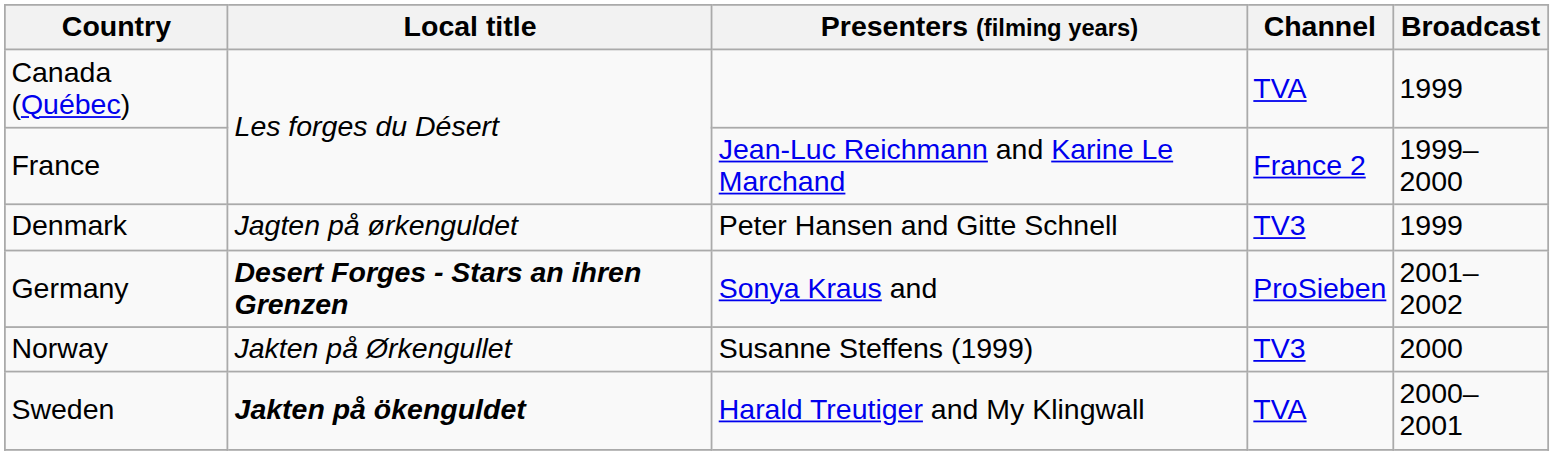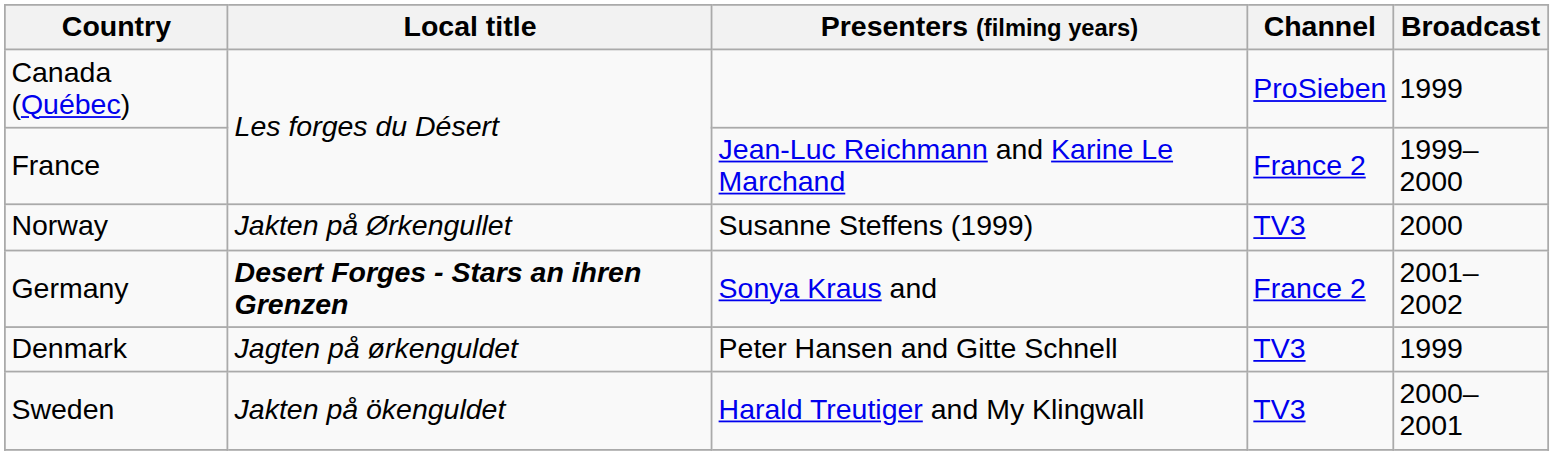 <table class="wikitable" style="text-align:left;">
 <tr>
 <th>Country</th>
 <th>Local title</th>
 <th>Presenters <small>(filming years)</small></th>
 <th>Channel</th>
 <th>Broadcast</th>
 </tr>
 <tr>
 <td>Canada (<a href='#'>Québec</a>)</td>
 <td rowspan="2"><em>Les forges du Désert</em></td>
 <td></td>
-<td><a href='#'>TVA</a></td>
+<td><a href='#'>ProSieben</a></td>
 <td>1999</td>
 </tr>
 <tr>
 <td>France</td>
 <td><a href='#'>Jean-Luc Reichmann</a> and <a href='#'>Karine Le Marchand</a></td>
 <td><a href='#'>France 2</a></td>
 <td>1999–2000</td>
 </tr>
 <tr>
+<td>Norway</td>
+<td><em>Jakten på Ørkengullet</em></td>
+<td>Susanne Steffens (1999)</td>
+<td><a href='#'>TV3</a></td>
+<td>2000</td>
+</tr>
+<tr>
+<td>Germany</td>
+<td><strong><em>Desert Forges - Stars an ihren Grenzen</em></strong></td>
+<td><a href='#'>Sonya Kraus</a> and </td>
+<td><a href='#'>France 2</a></td>
+<td>2001–2002</td>
+</tr>
+<tr>
 <td>Denmark</td>
 <td><em>Jagten på ørkenguldet</em></td>
 <td>Peter Hansen and Gitte Schnell</td>
 <td><a href='#'>TV3</a></td>
 <td>1999</td>
 </tr>
 <tr>
-<td>Germany</td>
-<td><strong><em>Desert Forges - Stars an ihren Grenzen</em></strong></td>
-<td><a href='#'>Sonya Kraus</a> and </td>
-<td><a href='#'>ProSieben</a></td>
-<td>2001–2002</td>
-</tr>
-<tr>
-<td>Norway</td>
-<td><em>Jakten på Ørkengullet</em></td>
-<td>Susanne Steffens (1999)</td>
+<td>Sweden</td>
+<td><em>Jakten på ökenguldet</em></td>
+<td><a href='#'>Harald Treutiger</a> and My Klingwall</td>
 <td><a href='#'>TV3</a></td>
-<td>2000</td>
-</tr>
-<tr>
-<td>Sweden</td>
-<td><strong><em>Jakten på ökenguldet</em></strong></td>
-<td><a href='#'>Harald Treutiger</a> and My Klingwall</td>
-<td><a href='#'>TVA</a></td>
 <td>2000–2001</td>
 </tr>
 </table>
